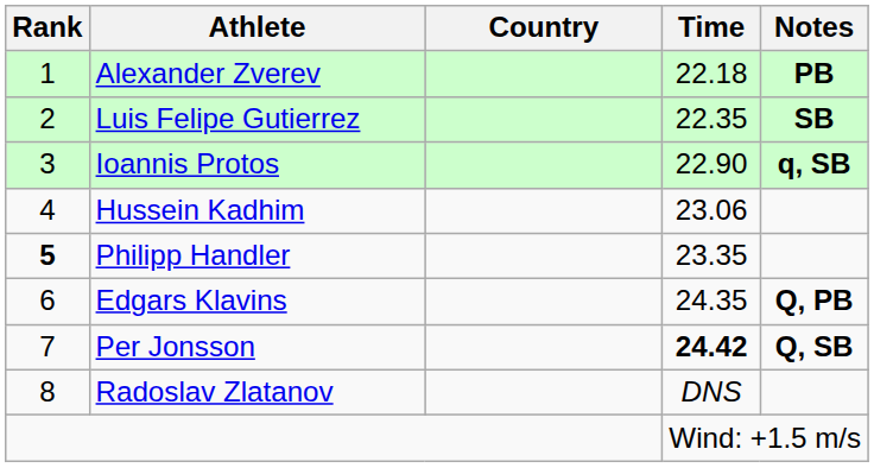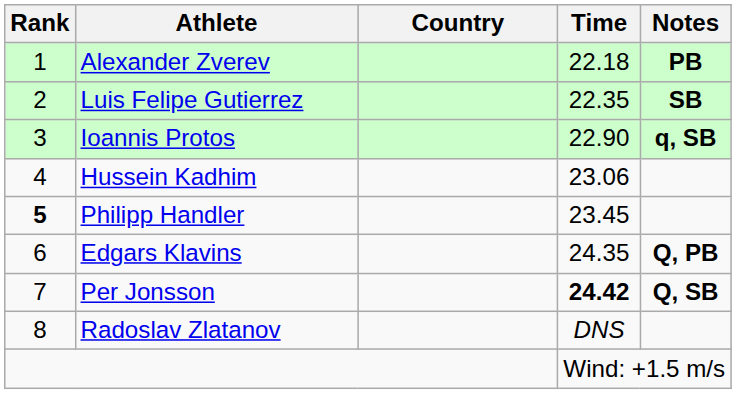 <table class="wikitable sortable" style="text-align:center">
 <tr>
 <th>Rank</th>
 <th style="width:180px">Athlete</th>
 <th style="width:125px">Country</th>
 <th>Time</th>
 <th>Notes</th>
 </tr>
 <tr style="background:#cfc;">
 <td>1</td>
 <td style="text-align:left;"><a href='#'>Alexander Zverev</a></td>
 <td style="text-align:left;"></td>
 <td>22.18</td>
 <td><strong>PB</strong></td>
 </tr>
 <tr style="background:#cfc;">
 <td>2</td>
 <td style="text-align:left;"><a href='#'>Luis Felipe Gutierrez</a></td>
 <td style="text-align:left;"></td>
 <td>22.35</td>
 <td><strong>SB</strong></td>
 </tr>
 <tr style="background:#cfc;">
 <td>3</td>
 <td style="text-align:left;"><a href='#'>Ioannis Protos</a></td>
 <td style="text-align:left;"></td>
 <td>22.90</td>
 <td><strong>q, SB</strong></td>
 </tr>
 <tr>
 <td>4</td>
 <td style="text-align:left;"><a href='#'>Hussein Kadhim</a></td>
 <td style="text-align:left;"></td>
 <td>23.06</td>
 <td></td>
 </tr>
 <tr>
 <td><strong>5</strong></td>
 <td style="text-align:left;"><a href='#'>Philipp Handler</a></td>
 <td style="text-align:left;"></td>
-<td>23.35</td>
+<td>23.45</td>
 <td></td>
 </tr>
 <tr>
 <td>6</td>
 <td style="text-align:left;"><a href='#'>Edgars Klavins</a></td>
 <td style="text-align:left;"></td>
 <td>24.35</td>
 <td><strong>Q, PB</strong></td>
 </tr>
 <tr>
 <td>7</td>
 <td style="text-align:left;"><a href='#'>Per Jonsson</a></td>
 <td style="text-align:left;"></td>
 <td><strong>24.42</strong></td>
 <td><strong>Q, SB</strong></td>
 </tr>
 <tr>
 <td>8</td>
 <td style="text-align:left;"><a href='#'>Radoslav Zlatanov</a></td>
 <td style="text-align:left;"></td>
 <td><em>DNS</em></td>
 <td></td>
 </tr>
 <tr class="sortbottom">
 <td colspan="3"></td>
 <td colspan="2">Wind: +1.5 m/s</td>
 </tr>
 </table>
